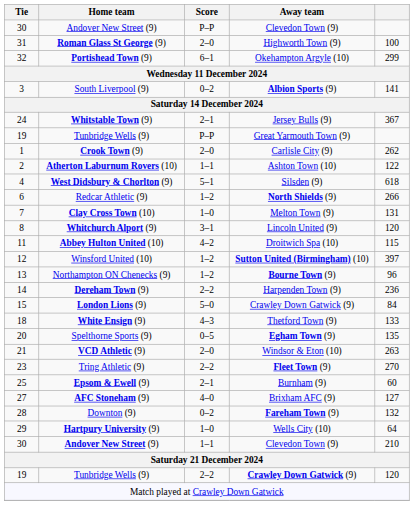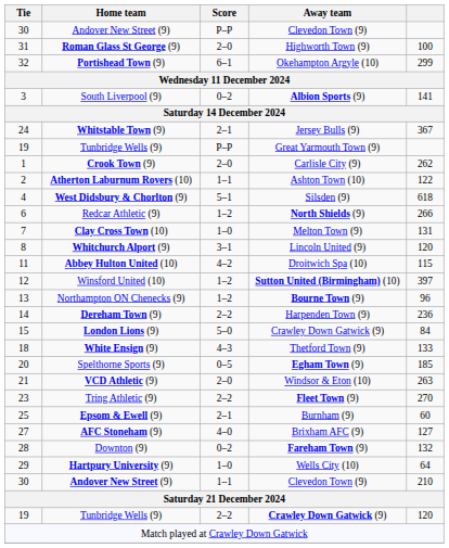 <table class="wikitable" style="text-align:center; font-size:90%; width:100%">
 <tr>
 <th scope="col" style="width:  8.43%;">Tie</th>
 <th scope="col" style="width: 35.29%;">Home team</th>
 <th scope="col" style="width: 11.00%;">Score</th>
 <th scope="col" style="width: 35.29%;">Away team</th>
 <th scope="col" style="width:  8.43%;"></th>
 </tr>
 <tr>
 <td>30</td>
 <td><a href='#'> Andover New Street</a> (9)</td>
 <td>P–P</td>
 <td><a href='#'>Clevedon Town</a> (9)</td>
 <td></td>
 </tr>
 <tr>
 <td>31</td>
 <td><strong><a href='#'> Roman Glass St George</a></strong> (9)</td>
 <td>2–0</td>
 <td><a href='#'>Highworth Town</a> (9)</td>
 <td>100</td>
 </tr>
 <tr>
 <td>32</td>
 <td><strong><a href='#'> Portishead Town</a></strong> (9)</td>
 <td>6–1</td>
 <td><a href='#'> Okehampton Argyle</a> (10)</td>
 <td>299</td>
 </tr>
 <tr>
 <th colspan="5">Wednesday 11 December 2024</th>
 </tr>
 <tr>
 <td>3</td>
 <td><a href='#'> South Liverpool</a> (9)</td>
 <td>0–2</td>
 <td><strong><a href='#'> Albion Sports</a></strong> (9)</td>
 <td>141</td>
 </tr>
 <tr>
 <th colspan="5">Saturday 14 December 2024</th>
 </tr>
 <tr>
 <td>24</td>
 <td><strong><a href='#'>Whitstable Town</a></strong> (9)</td>
 <td>2–1</td>
 <td><a href='#'>Jersey Bulls</a> (9)</td>
 <td>367</td>
 </tr>
 <tr>
 <td>19</td>
 <td><a href='#'> Tunbridge Wells</a> (9)</td>
 <td>P–P</td>
 <td><a href='#'>Great Yarmouth Town</a> (9)</td>
 <td></td>
 </tr>
 <tr>
 <td>1</td>
 <td><strong><a href='#'>Crook Town</a></strong> (9)</td>
 <td>2–0</td>
 <td><a href='#'> Carlisle City</a> (9)</td>
 <td>262</td>
 </tr>
 <tr>
 <td>2</td>
 <td><strong><a href='#'>Atherton Laburnum Rovers</a></strong> (10)</td>
 <td>1–1 </td>
 <td><a href='#'>Ashton Town</a> (10)</td>
 <td>122</td>
 </tr>
 <tr>
 <td>4</td>
 <td><strong><a href='#'>West Didsbury & Chorlton</a></strong> (9)</td>
 <td>5–1</td>
 <td><a href='#'> Silsden</a> (9)</td>
 <td>618</td>
 </tr>
 <tr>
 <td>6</td>
 <td><a href='#'> Redcar Athletic</a> (9)</td>
 <td>1–2</td>
 <td><strong><a href='#'> North Shields</a></strong> (9)</td>
 <td>266</td>
 </tr>
 <tr>
 <td>7</td>
 <td><strong><a href='#'> Clay Cross Town</a></strong> (10)</td>
 <td>1–0</td>
 <td><a href='#'> Melton Town</a> (9)</td>
 <td>131</td>
 </tr>
 <tr>
 <td>8</td>
 <td><strong><a href='#'>Whitchurch Alport</a></strong> (9)</td>
 <td>3–1</td>
 <td><a href='#'>Lincoln United</a> (9)</td>
 <td>120</td>
 </tr>
 <tr>
 <td>11</td>
 <td><strong><a href='#'> Abbey Hulton United</a></strong> (10)</td>
 <td>4–2</td>
 <td><a href='#'> Droitwich Spa</a> (10)</td>
 <td>115</td>
 </tr>
 <tr>
 <td>12</td>
 <td><a href='#'>Winsford United</a> (10)</td>
 <td>1–2</td>
 <td><strong><a href='#'> Sutton United (Birmingham)</a></strong> (10)</td>
 <td>397</td>
 </tr>
 <tr>
 <td>13</td>
 <td><a href='#'>Northampton ON Chenecks</a> (9)</td>
 <td>1–2</td>
 <td><strong><a href='#'>Bourne Town</a></strong> (9)</td>
 <td>96</td>
 </tr>
 <tr>
 <td>14</td>
 <td><strong><a href='#'>Dereham Town</a></strong> (9)</td>
 <td>2–2 </td>
 <td><a href='#'>Harpenden Town</a> (9)</td>
 <td>236</td>
 </tr>
 <tr>
 <td>15</td>
 <td><strong><a href='#'> London Lions</a></strong> (9)</td>
 <td>5–0</td>
 <td><a href='#'> Crawley Down Gatwick</a> (9)</td>
 <td>84</td>
 </tr>
 <tr>
 <td>18</td>
 <td><strong><a href='#'> White Ensign</a></strong> (9)</td>
 <td>4–3</td>
 <td><a href='#'> Thetford Town</a> (9)</td>
 <td>133</td>
 </tr>
 <tr>
 <td>20</td>
 <td><a href='#'> Spelthorne Sports</a> (9)</td>
 <td>0–5</td>
 <td><strong><a href='#'> Egham Town</a></strong> (9)</td>
-<td>135</td>
+<td>185</td>
 </tr>
 <tr>
 <td>21</td>
 <td><strong><a href='#'>VCD Athletic</a></strong> (9)</td>
 <td>2–0</td>
 <td><a href='#'> Windsor & Eton</a> (10)</td>
 <td>263</td>
 </tr>
 <tr>
 <td>23</td>
 <td><a href='#'>Tring Athletic</a> (9)</td>
 <td>2–2 </td>
 <td><strong><a href='#'> Fleet Town</a></strong> (9)</td>
 <td>270</td>
 </tr>
 <tr>
 <td>25</td>
 <td><strong><a href='#'> Epsom & Ewell</a></strong> (9)</td>
 <td>2–1</td>
 <td><a href='#'> Burnham</a> (9)</td>
 <td>60</td>
 </tr>
 <tr>
 <td>27</td>
 <td><strong><a href='#'>AFC Stoneham</a></strong> (9)</td>
 <td>4–0</td>
 <td><a href='#'> Brixham AFC</a> (9)</td>
 <td>127</td>
 </tr>
 <tr>
 <td>28</td>
 <td><a href='#'> Downton</a> (9)</td>
 <td>0–2</td>
 <td><strong><a href='#'>Fareham Town</a></strong> (9)</td>
 <td>132</td>
 </tr>
 <tr>
 <td>29</td>
 <td><strong><a href='#'> Hartpury University</a></strong> (9)</td>
 <td>1–0</td>
 <td><a href='#'> Wells City</a> (10)</td>
 <td>64</td>
 </tr>
 <tr>
 <td>30</td>
 <td><strong><a href='#'> Andover New Street</a></strong> (9)</td>
 <td>1–1 </td>
 <td><a href='#'>Clevedon Town</a> (9)</td>
 <td>210</td>
 </tr>
 <tr>
 <th colspan="5">Saturday 21 December 2024</th>
 </tr>
 <tr>
 <td>19</td>
 <td><a href='#'>Tunbridge Wells</a> (9)</td>
 <td>2–2 </td>
 <td><strong><a href='#'>Crawley Down Gatwick</a></strong> (9)</td>
 <td>120</td>
 </tr>
 <tr>
 <td colspan="5" style="background:GhostWhite;height:20px;text-align:center">Match played at <a href='#'>Crawley Down Gatwick</a></td>
 </tr>
 <tr>
 </tr>
 </table>
